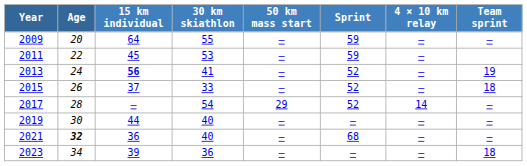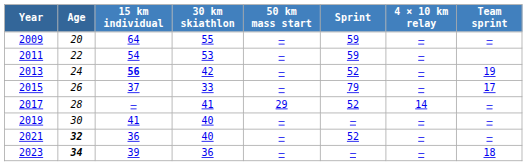 <table class="wikitable" style="font-size:95%; text-align:center; border:grey solid 1px; border-collapse:collapse; background:#ffffff;">
 <tr>
 <th style="background-color:#369; color:white; width:60px;"> Year </th>
 <th style="background-color:#369; color:white; width:40px;"> Age </th>
 <th style="background-color:#4180be; color:white; width:75px;"> 15 km <br> individual </th>
 <th style="background-color:#4180be; color:white; width:75px;"> 30 km <br> skiathlon </th>
 <th style="background-color:#4180be; color:white; width:75px;"> 50 km <br> mass start </th>
 <th style="background-color:#4180be; color:white; width:75px;"> Sprint </th>
 <th style="background-color:#4180be; color:white; width:75px;"> 4 × 10 km <br> relay </th>
 <th style="background-color:#4180be; color:white; width:75px;"> Team <br> sprint </th>
 </tr>
 <tr>
 <td><a href='#'>2009</a></td>
 <td><em>20</em></td>
 <td><a href='#'>64</a></td>
 <td><a href='#'>55</a></td>
 <td><a href='#'>—</a></td>
 <td><a href='#'>59</a></td>
 <td><a href='#'>—</a></td>
 <td><a href='#'>—</a></td>
 </tr>
 <tr>
 <td><a href='#'>2011</a></td>
 <td><em>22</em></td>
-<td><a href='#'>45</a></td>
+<td><a href='#'>54</a></td>
 <td><a href='#'>53</a></td>
 <td><a href='#'>—</a></td>
 <td><a href='#'>59</a></td>
 <td><a href='#'>—</a></td>
 <td><a href='#'></a></td>
 </tr>
 <tr>
 <td><a href='#'>2013</a></td>
 <td><em>24</em></td>
 <td><strong><a href='#'>56</a></strong></td>
-<td><a href='#'>41</a></td>
+<td><a href='#'>42</a></td>
 <td><a href='#'>—</a></td>
 <td><a href='#'>52</a></td>
 <td><a href='#'>—</a></td>
 <td><a href='#'>19</a></td>
 </tr>
 <tr>
 <td><a href='#'>2015</a></td>
 <td><em>26</em></td>
 <td><a href='#'>37</a></td>
 <td><a href='#'>33</a></td>
 <td><a href='#'>—</a></td>
-<td><a href='#'>52</a></td>
+<td><a href='#'>79</a></td>
 <td><a href='#'>—</a></td>
-<td><a href='#'>18</a></td>
+<td><a href='#'>17</a></td>
 </tr>
 <tr>
 <td><a href='#'>2017</a></td>
 <td><em>28</em></td>
 <td><a href='#'>—</a></td>
-<td><a href='#'>54</a></td>
+<td><a href='#'>41</a></td>
 <td><a href='#'>29</a></td>
 <td><a href='#'>52</a></td>
 <td><a href='#'>14</a></td>
 <td><a href='#'>—</a></td>
 </tr>
 <tr>
 <td><a href='#'>2019</a></td>
 <td><em>30</em></td>
-<td><a href='#'>44</a></td>
+<td><a href='#'>41</a></td>
 <td><a href='#'>40</a></td>
 <td><a href='#'>—</a></td>
 <td><a href='#'>—</a></td>
 <td><a href='#'>—</a></td>
 <td><a href='#'>—</a></td>
 </tr>
 <tr>
 <td><a href='#'>2021</a></td>
 <td><strong><em>32</em></strong></td>
 <td><a href='#'>36</a></td>
 <td><a href='#'>40</a></td>
 <td><a href='#'>—</a></td>
-<td><a href='#'>68</a></td>
+<td><a href='#'>52</a></td>
 <td><a href='#'>—</a></td>
 <td><a href='#'>—</a></td>
 </tr>
 <tr>
 <td><a href='#'>2023</a></td>
-<td><em>34</em></td>
+<td><strong><em>34</em></strong></td>
 <td><a href='#'>39</a></td>
 <td><a href='#'>36</a></td>
 <td><a href='#'>—</a></td>
 <td><a href='#'>—</a></td>
 <td><a href='#'>—</a></td>
 <td><a href='#'>18</a></td>
 </tr>
 </table>
